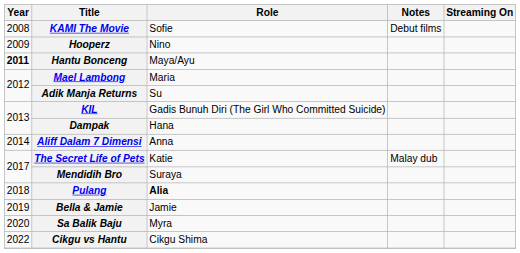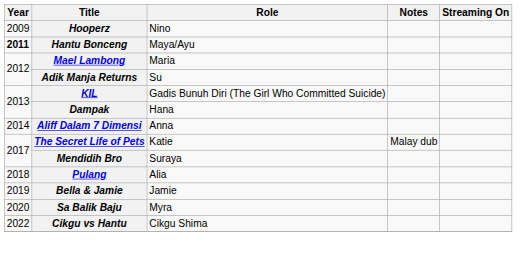 <table class="wikitable">
 <tr>
 <th>Year</th>
 <th>Title</th>
 <th>Role</th>
 <th>Notes</th>
 <th>Streaming On</th>
-</tr>
-<tr>
-<td>2008</td>
-<th><em><a href='#'>KAMI The Movie</a></em></th>
-<td>Sofie</td>
-<td>Debut films</td>
-<td></td>
 </tr>
 <tr>
 <td>2009</td>
 <th><em>Hooperz</em></th>
 <td>Nino</td>
 <td></td>
 <td></td>
 </tr>
 <tr>
 <td><strong>2011</strong></td>
 <th><em>Hantu Bonceng</em></th>
 <td>Maya/Ayu</td>
 <td></td>
 <td></td>
 </tr>
 <tr>
 <td rowspan=2>2012</td>
 <th><em><a href='#'>Mael Lambong</a></em></th>
 <td>Maria</td>
 <td></td>
 <td></td>
 </tr>
 <tr>
 <th><em>Adik Manja Returns</em></th>
 <td>Su</td>
 <td></td>
 <td></td>
 </tr>
 <tr>
 <td rowspan=2>2013</td>
 <th><em><a href='#'>KIL</a></em></th>
 <td>Gadis Bunuh Diri (The Girl Who Committed Suicide)</td>
 <td></td>
 <td></td>
 </tr>
 <tr>
 <th><em>Dampak</em></th>
 <td>Hana</td>
 <td></td>
 <td></td>
 </tr>
 <tr>
 <td>2014</td>
 <th><em><a href='#'>Aliff Dalam 7 Dimensi</a></em></th>
 <td>Anna</td>
 <td></td>
 <td></td>
 </tr>
 <tr>
 <td rowspan=2>2017</td>
 <th><em><a href='#'>The Secret Life of Pets</a></em></th>
 <td>Katie</td>
 <td>Malay dub</td>
 <td></td>
 </tr>
 <tr>
 <th><em>Mendidih Bro</em></th>
 <td>Suraya</td>
 <td></td>
 <td></td>
 </tr>
 <tr>
 <td>2018</td>
 <th><em><a href='#'>Pulang</a></em></th>
-<td><strong>Alia</strong></td>
+<td>Alia</td>
 <td></td>
 <td></td>
 </tr>
 <tr>
 <td>2019</td>
 <th><em>Bella & Jamie</em></th>
 <td>Jamie</td>
 <td></td>
 <td></td>
 </tr>
 <tr>
 <td>2020</td>
 <th><em>Sa Balik Baju</em></th>
 <td>Myra</td>
 <td></td>
 <td></td>
 </tr>
 <tr>
 <td>2022</td>
 <th><em>Cikgu vs Hantu</em></th>
 <td>Cikgu Shima</td>
 <td></td>
 <td></td>
 </tr>
 <tr>
 </tr>
 </table>
